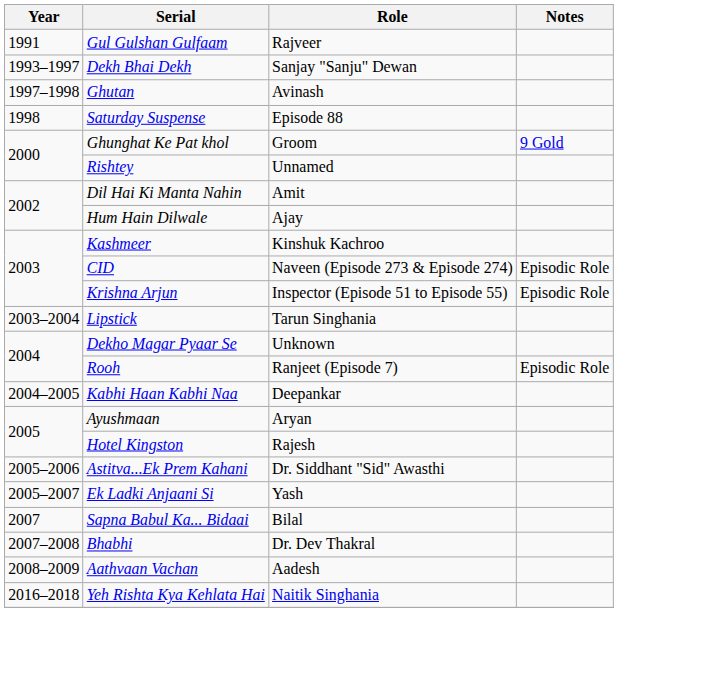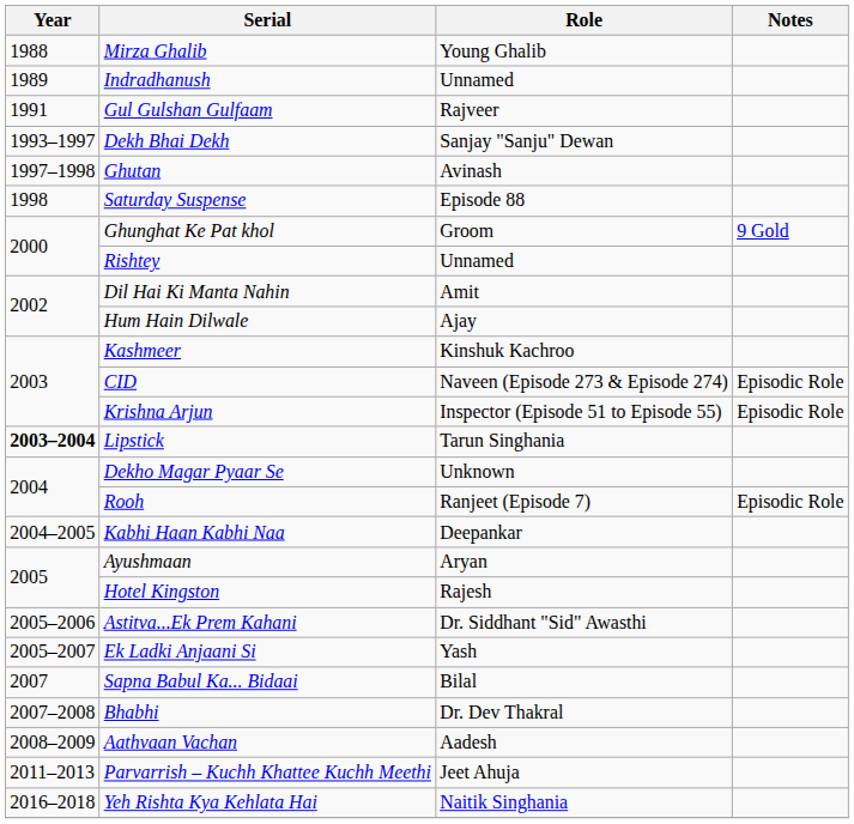 <table class="wikitable sortable">
 <tr>
 <th>Year</th>
 <th>Serial</th>
 <th>Role</th>
 <th>Notes</th>
+</tr>
+<tr>
+<td>1988</td>
+<td><em><a href='#'> Mirza Ghalib</a></em></td>
+<td>Young Ghalib</td>
+<td></td>
+</tr>
+<tr>
+<td>1989</td>
+<td><em><a href='#'>Indradhanush</a></em></td>
+<td>Unnamed</td>
+<td></td>
 </tr>
 <tr>
 <td>1991</td>
 <td><em><a href='#'>Gul Gulshan Gulfaam</a></em></td>
 <td>Rajveer</td>
 <td></td>
 </tr>
 <tr>
 <td>1993–1997</td>
 <td><em><a href='#'>Dekh Bhai Dekh</a></em></td>
 <td>Sanjay "Sanju" Dewan</td>
 <td></td>
 </tr>
 <tr>
 <td>1997–1998</td>
 <td><em><a href='#'> Ghutan</a></em></td>
 <td>Avinash</td>
 <td></td>
 </tr>
 <tr>
 <td>1998</td>
 <td><em><a href='#'>Saturday Suspense</a></em></td>
 <td>Episode 88</td>
 <td></td>
 </tr>
 <tr>
 <td rowspan="2">2000</td>
 <td><em>Ghunghat Ke Pat khol</em></td>
 <td>Groom</td>
 <td><a href='#'>9 Gold</a></td>
 </tr>
 <tr>
 <td><em><a href='#'> Rishtey</a></em></td>
 <td>Unnamed</td>
 <td></td>
 </tr>
 <tr>
 <td rowspan="2">2002</td>
 <td><em>Dil Hai Ki Manta Nahin</em></td>
 <td>Amit</td>
 <td></td>
 </tr>
 <tr>
 <td><em>Hum Hain Dilwale</em></td>
 <td>Ajay</td>
 <td></td>
 </tr>
 <tr>
 <td rowspan="3">2003</td>
 <td><em><a href='#'> Kashmeer</a></em></td>
 <td>Kinshuk Kachroo</td>
 <td></td>
 </tr>
 <tr>
 <td><em><a href='#'> CID</a></em></td>
 <td>Naveen (Episode 273 & Episode 274)</td>
 <td>Episodic Role</td>
 </tr>
 <tr>
 <td><em><a href='#'> Krishna Arjun</a></em></td>
 <td>Inspector (Episode 51 to Episode 55)</td>
 <td>Episodic Role</td>
 </tr>
 <tr>
-<td>2003–2004</td>
+<td><strong>2003–2004</strong></td>
 <td><em><a href='#'> Lipstick</a></em></td>
 <td>Tarun Singhania</td>
 <td></td>
 </tr>
 <tr>
 <td rowspan="2">2004</td>
 <td><em><a href='#'>Dekho Magar Pyaar Se</a></em></td>
 <td>Unknown</td>
 <td></td>
 </tr>
 <tr>
 <td><em><a href='#'>Rooh</a></em></td>
 <td>Ranjeet (Episode 7)</td>
 <td>Episodic Role</td>
 </tr>
 <tr>
 <td>2004–2005</td>
 <td><em><a href='#'> Kabhi Haan Kabhi Naa</a></em></td>
 <td>Deepankar</td>
 <td></td>
 </tr>
 <tr>
 <td rowspan = "2">2005</td>
 <td><em>Ayushmaan</em></td>
 <td>Aryan</td>
 <td></td>
 </tr>
 <tr>
 <td><em><a href='#'>Hotel Kingston</a></em></td>
 <td>Rajesh</td>
 <td></td>
 </tr>
 <tr>
 <td>2005–2006</td>
 <td><em><a href='#'>Astitva...Ek Prem Kahani</a></em></td>
 <td>Dr. Siddhant "Sid" Awasthi</td>
 <td></td>
 </tr>
 <tr>
 <td>2005–2007</td>
 <td><em><a href='#'> Ek Ladki Anjaani Si</a></em></td>
 <td>Yash</td>
 <td></td>
 </tr>
 <tr>
 <td>2007</td>
 <td><em><a href='#'>Sapna Babul Ka... Bidaai</a></em></td>
 <td>Bilal</td>
 <td></td>
 </tr>
 <tr>
 <td>2007–2008</td>
 <td><em><a href='#'> Bhabhi</a></em></td>
 <td>Dr. Dev Thakral</td>
 <td></td>
 </tr>
 <tr>
 <td>2008–2009</td>
 <td><em><a href='#'>Aathvaan Vachan</a></em></td>
 <td>Aadesh</td>
 <td></td>
 </tr>
 <tr>
+<td>2011–2013</td>
+<td><em><a href='#'>Parvarrish – Kuchh Khattee Kuchh Meethi</a></em></td>
+<td>Jeet Ahuja</td>
+<td></td>
+</tr>
+<tr>
 <td>2016–2018</td>
 <td><em><a href='#'>Yeh Rishta Kya Kehlata Hai</a></em></td>
 <td><a href='#'>Naitik Singhania</a></td>
 <td></td>
 </tr>
 <tr>
 </tr>
 </table>
